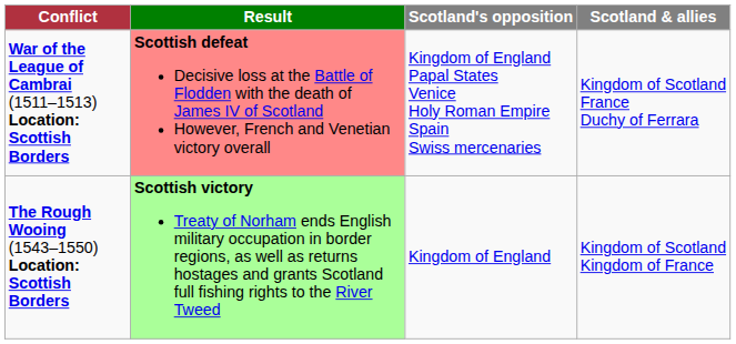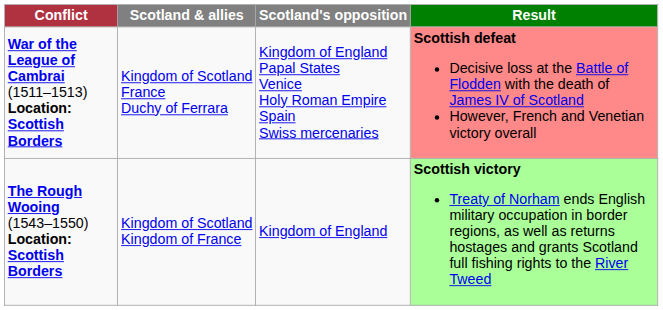 <table class="wikitable">
 <tr>
 <th style="color: white; background:#b0313f; width:120px;">Conflict</th>
+<th style="color: white; background:gray;">Scotland & allies</th>
+<th style="color: white; background:gray;">Scotland's opposition</th>
 <th style="color: white; background:green; width:270px;">Result</th>
-<th style="color: white; background:gray;">Scotland's opposition</th>
-<th style="color: white; background:gray;">Scotland & allies</th>
 </tr>
 <tr>
 <td><strong><a href='#'>War of the League of Cambrai</a></strong><br>(1511–1513)<br><strong>Location: <a href='#'>Scottish Borders</a></strong></td>
+<td> <a href='#'>Kingdom of Scotland</a><br> <a href='#'>France</a><br> <a href='#'>Duchy of Ferrara</a></td>
+<td> <a href='#'>Kingdom of England</a><br> <a href='#'>Papal States</a><br> <a href='#'>Venice</a><br> <a href='#'>Holy Roman Empire</a><br> <a href='#'>Spain</a><br> <a href='#'>Swiss mercenaries</a></td>
 <td style="Background:#F88"><strong>Scottish defeat</strong><br><ul><li>Decisive loss at the <a href='#'>Battle of Flodden</a> with the death of <a href='#'>James IV of Scotland</a></li><li>However, French and Venetian victory overall</li></ul></td>
-<td> <a href='#'>Kingdom of England</a><br> <a href='#'>Papal States</a><br> <a href='#'>Venice</a><br> <a href='#'>Holy Roman Empire</a><br> <a href='#'>Spain</a><br> <a href='#'>Swiss mercenaries</a></td>
-<td> <a href='#'>Kingdom of Scotland</a><br> <a href='#'>France</a><br> <a href='#'>Duchy of Ferrara</a></td>
 </tr>
 <tr>
 <td><strong><a href='#'>The Rough Wooing</a></strong><br>(1543–1550)<br><strong>Location: <a href='#'>Scottish Borders</a></strong></td>
+<td> <a href='#'>Kingdom of Scotland</a><br> <a href='#'>Kingdom of France</a></td>
+<td> <a href='#'>Kingdom of England</a></td>
 <td style="Background:#AF9"><strong>Scottish victory</strong><br><ul><li><a href='#'>Treaty of Norham</a> ends English military occupation in border regions, as well as returns hostages and grants Scotland full fishing rights to the <a href='#'>River Tweed</a></li></ul></td>
-<td> <a href='#'>Kingdom of England</a></td>
-<td> <a href='#'>Kingdom of Scotland</a><br> <a href='#'>Kingdom of France</a></td>
 </tr>
 </table>
